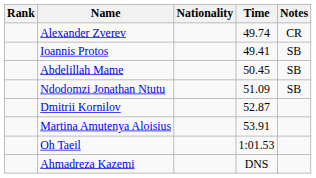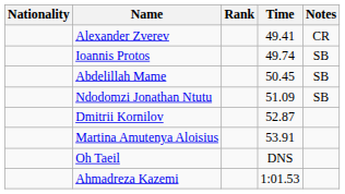 <table class="wikitable sortable" style="text-align:center">
 <tr>
+<th>Nationality</th>
+<th>Name</th>
 <th>Rank</th>
-<th>Name</th>
-<th>Nationality</th>
 <th>Time</th>
 <th>Notes</th>
 </tr>
 <tr>
+<td align=left></td>
+<td align=left><a href='#'>Alexander Zverev</a></td>
 <td></td>
-<td align=left><a href='#'>Alexander Zverev</a></td>
-<td align=left></td>
-<td>49.74</td>
+<td>49.41</td>
 <td>CR</td>
 </tr>
 <tr>
+<td align=left></td>
+<td align=left><a href='#'>Ioannis Protos</a></td>
 <td></td>
-<td align=left><a href='#'>Ioannis Protos</a></td>
-<td align=left></td>
-<td>49.41</td>
+<td>49.74</td>
 <td>SB</td>
 </tr>
 <tr>
+<td align=left></td>
+<td align=left><a href='#'>Abdelillah Mame</a></td>
 <td></td>
-<td align=left><a href='#'>Abdelillah Mame</a></td>
-<td align=left></td>
 <td>50.45</td>
 <td>SB</td>
 </tr>
 <tr>
+<td align=left></td>
+<td align=left><a href='#'>Ndodomzi Jonathan Ntutu</a></td>
 <td></td>
-<td align=left><a href='#'>Ndodomzi Jonathan Ntutu</a></td>
-<td align=left></td>
 <td>51.09</td>
 <td>SB</td>
 </tr>
 <tr>
+<td align=left></td>
+<td align=left><a href='#'>Dmitrii Kornilov</a></td>
 <td></td>
-<td align=left><a href='#'>Dmitrii Kornilov</a></td>
-<td align=left></td>
 <td>52.87</td>
 <td></td>
 </tr>
 <tr>
+<td align=left></td>
+<td align=left><a href='#'>Martina Amutenya Aloisius</a></td>
 <td></td>
-<td align=left><a href='#'>Martina Amutenya Aloisius</a></td>
-<td align=left></td>
 <td>53.91</td>
 <td></td>
 </tr>
 <tr>
+<td align=left></td>
+<td align=left><a href='#'>Oh Taeil</a></td>
 <td></td>
-<td align=left><a href='#'>Oh Taeil</a></td>
+<td>DNS</td>
+<td></td>
+</tr>
+<tr>
 <td align=left></td>
+<td align=left><a href='#'>Ahmadreza Kazemi</a></td>
+<td></td>
 <td>1:01.53</td>
 <td></td>
 </tr>
-<tr>
-<td></td>
-<td align=left><a href='#'>Ahmadreza Kazemi</a></td>
-<td align=left></td>
-<td>DNS</td>
-<td></td>
-</tr>
 </table>
